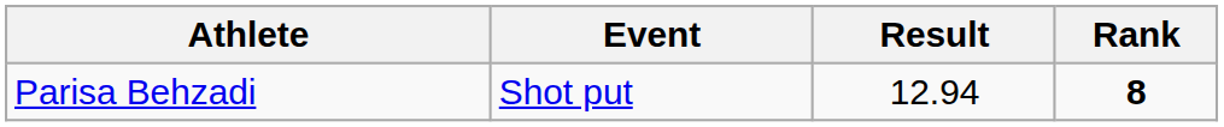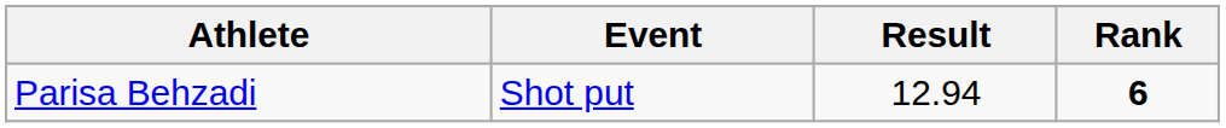 <table class="wikitable" width="55%" style="text-align:center; font-size:90%">
 <tr>
 <th width="30%">Athlete</th>
 <th width="20%">Event</th>
 <th width="15%">Result</th>
 <th width="10%">Rank</th>
 </tr>
 <tr>
 <td align="left"><a href='#'>Parisa Behzadi</a></td>
 <td align="left"><a href='#'>Shot put</a></td>
 <td>12.94</td>
-<td><strong>8</strong></td>
+<td><strong>6</strong></td>
 </tr>
 </table>
